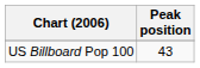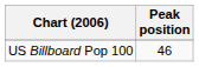 <table class="wikitable">
 <tr>
 <th align="left">Chart (2006)</th>
 <th align="left">Peak<br>position</th>
 </tr>
 <tr>
 </tr>
 <tr>
 </tr>
 <tr>
 </tr>
 <tr>
 </tr>
 <tr>
 </tr>
 <tr>
 <td align="left">US <em>Billboard</em> Pop 100</td>
-<td align="center">43</td>
+<td align="center">46</td>
 </tr>
 </table>
